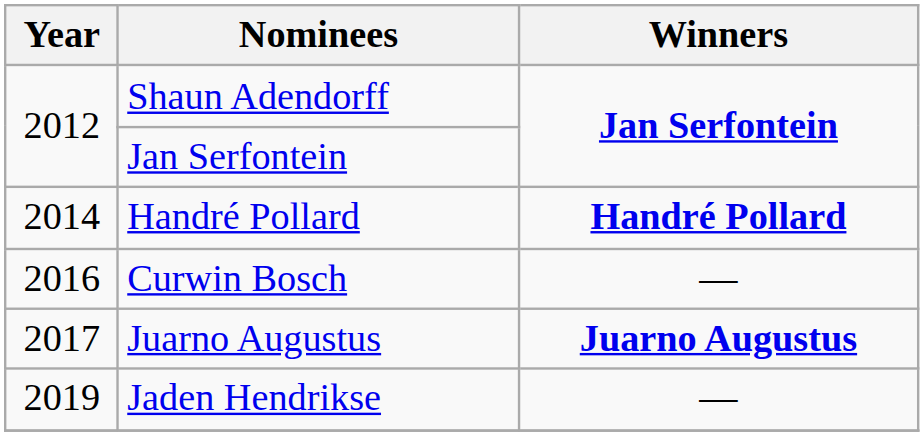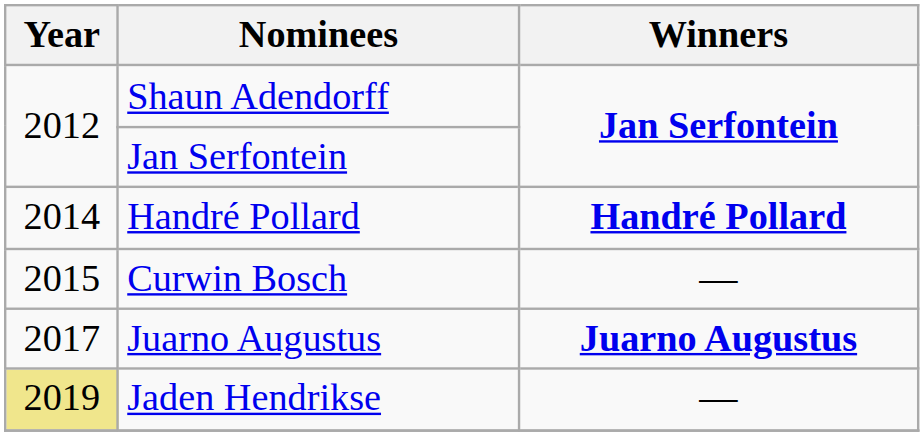 <table class="wikitable">
 <tr>
 <th width=40>Year</th>
 <th width=160>Nominees</th>
 <th width=160>Winners</th>
 </tr>
 <tr>
 <td align=center rowspan=2>2012</td>
 <td><a href='#'>Shaun Adendorff</a></td>
 <td align=center rowspan=2><strong><a href='#'>Jan Serfontein</a></strong></td>
 </tr>
 <tr>
 <td><a href='#'>Jan Serfontein</a></td>
 </tr>
 <tr>
 <td align=center>2014</td>
 <td><a href='#'>Handré Pollard</a></td>
 <td align=center><strong><a href='#'>Handré Pollard</a></strong></td>
 </tr>
 <tr>
-<td align=center>2016</td>
+<td align=center>2015</td>
 <td><a href='#'>Curwin Bosch</a></td>
 <td align=center>—</td>
 </tr>
 <tr>
 <td align=center>2017</td>
 <td><a href='#'>Juarno Augustus</a></td>
 <td align=center><strong><a href='#'>Juarno Augustus</a></strong></td>
 </tr>
 <tr>
-<td align=center>2019</td>
+<td align=center style="background: khaki;">2019</td>
 <td><a href='#'>Jaden Hendrikse</a></td>
 <td align=center>—</td>
 </tr>
 <tr>
 </tr>
 </table>
